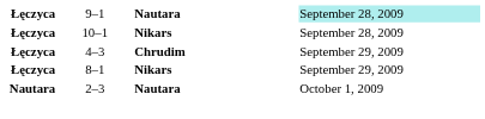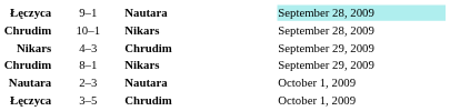 <table style="text-align:center; font-size:90%">
 <tr>
 <th width=180></th>
 <th width=80></th>
 <th width=180></th>
 <th width=200></th>
 </tr>
 <tr>
 <td align=right><strong>Łęczyca</strong></td>
 <td>9–1</td>
 <td align=left><strong>Nautara</strong></td>
 <td align=left style="background: paleturquoise;">September 28, 2009</td>
 </tr>
 <tr>
-<td align=right><strong>Łęczyca</strong></td>
+<td align=right><strong>Chrudim</strong></td>
 <td>10–1</td>
 <td align=left><strong>Nikars</strong></td>
 <td align=left>September 28, 2009</td>
 </tr>
 <tr>
-<td align=right><strong>Łęczyca</strong></td>
+<td align=right><strong>Nikars</strong></td>
 <td>4–3</td>
 <td align=left><strong>Chrudim</strong></td>
 <td align=left>September 29, 2009</td>
 </tr>
 <tr>
-<td align=right><strong>Łęczyca</strong></td>
+<td align=right><strong>Chrudim</strong></td>
 <td>8–1</td>
 <td align=left><strong>Nikars</strong></td>
 <td align=left>September 29, 2009</td>
 </tr>
 <tr>
 <td align=right><strong>Nautara</strong></td>
 <td>2–3</td>
 <td align=left><strong>Nautara</strong></td>
 <td align=left>October 1, 2009</td>
 </tr>
+<tr>
+<td align=right><strong>Łęczyca</strong></td>
+<td>3–5</td>
+<td align=left><strong>Chrudim</strong></td>
+<td align=left>October 1, 2009</td>
+</tr>
 </table>
